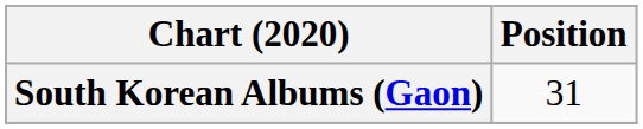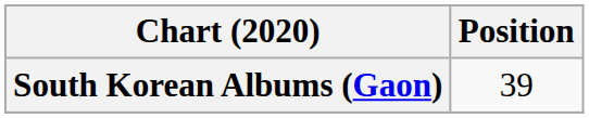 <table class="wikitable plainrowheaders" style="text-align:center">
 <tr>
 <th scope="col">Chart (2020)</th>
 <th scope="col">Position</th>
 </tr>
 <tr>
 <th scope="row">South Korean Albums (<a href='#'>Gaon</a>)</th>
-<td>31</td>
+<td>39</td>
 </tr>
 <tr>
 </tr>
 </table>
